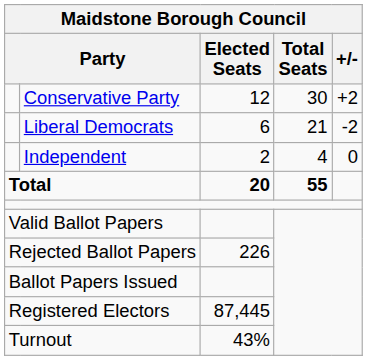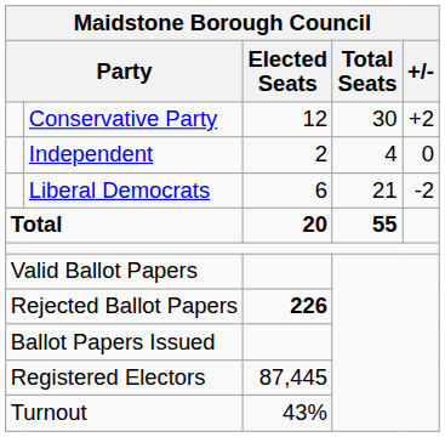 <table class="wikitable" border="1" style="text-align:right; font-size:100%">
 <tr>
 <th align=center colspan=5>Maidstone Borough Council</th>
 </tr>
 <tr>
 <th align=left colspan=2>Party</th>
 <th align=center>Elected<br>Seats</th>
 <th align=center>Total<br>Seats</th>
 <th align=center>+/-</th>
 </tr>
 <tr>
 <td bgcolor=> </td>
 <td align=left><a href='#'>Conservative Party</a></td>
 <td>12</td>
 <td>30</td>
 <td>+2</td>
 </tr>
 <tr>
+<td></td>
+<td align=left><a href='#'>Independent</a></td>
+<td>2</td>
+<td>4</td>
+<td>0</td>
+</tr>
+<tr>
 <td bgcolor=> </td>
 <td align=left><a href='#'>Liberal Democrats</a></td>
 <td>6</td>
 <td>21</td>
 <td>-2</td>
-</tr>
-<tr>
-<td></td>
-<td align=left><a href='#'>Independent</a></td>
-<td>2</td>
-<td>4</td>
-<td>0</td>
 </tr>
 <tr>
 <td align=left colspan=2><strong>Total</strong></td>
 <td><strong>20</strong></td>
 <td><strong>55</strong></td>
 <td></td>
 </tr>
 <tr>
 <td align=left colspan=5></td>
 </tr>
 <tr>
 <td align=left colspan=2>Valid Ballot Papers</td>
 <td></td>
 <td rowspan=5 colspan=2></td>
 </tr>
 <tr>
 <td align=left colspan=2>Rejected Ballot Papers</td>
-<td>226</td>
+<td><strong>226</strong></td>
 </tr>
 <tr>
 <td align=left colspan=2>Ballot Papers Issued</td>
 <td></td>
 </tr>
 <tr>
 <td align=left colspan=2>Registered Electors</td>
 <td>87,445</td>
 </tr>
 <tr>
 <td align=left colspan=2>Turnout</td>
 <td>43%</td>
 </tr>
 </table>
